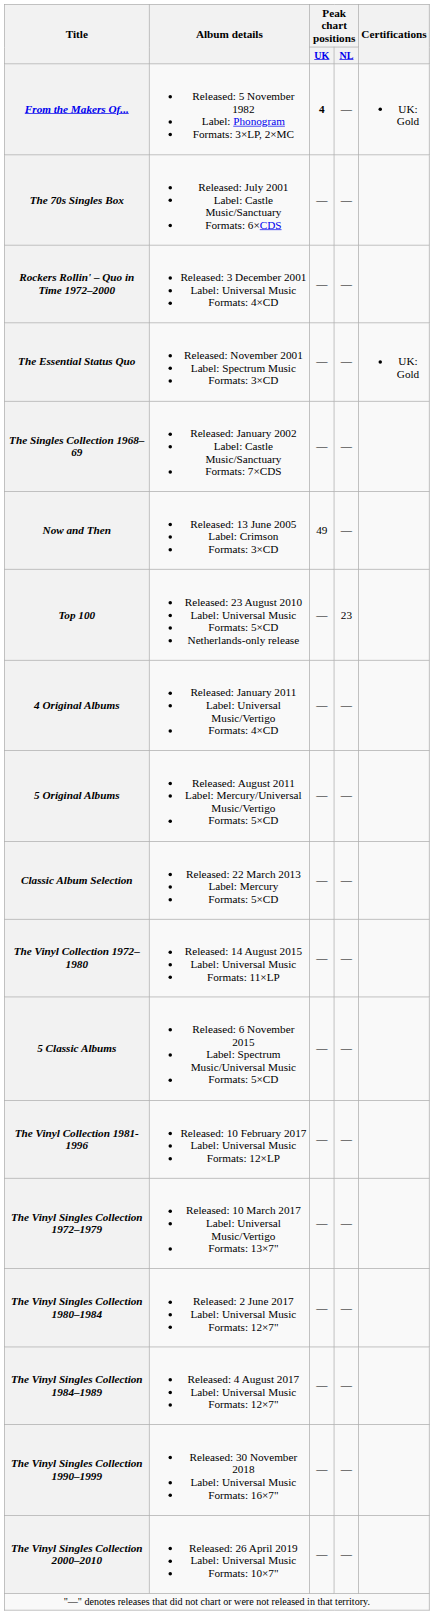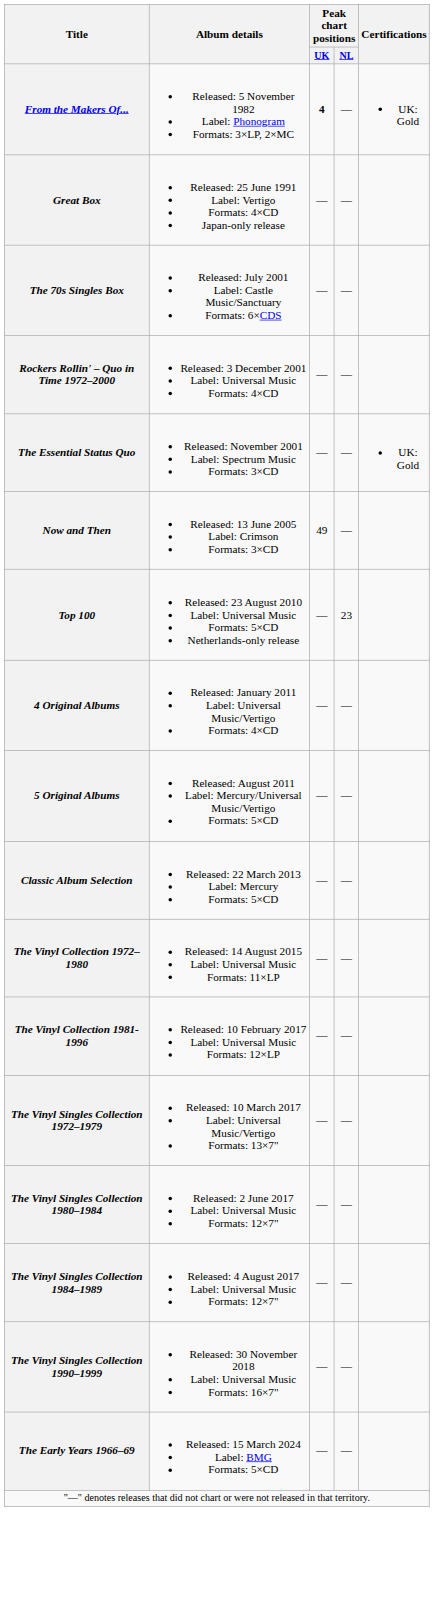 <table class="wikitable plainrowheaders" style="text-align:center;">
 <tr>
 <th rowspan="2" scope="col" style="width:15em;">Title</th>
 <th rowspan="2" scope="col" style="width:15em;">Album details</th>
 <th colspan="2">Peak chart positions</th>
 <th rowspan="2">Certifications</th>
 </tr>
 <tr>
 <th scope="col" style="width:2em;font-size:90%;"><a href='#'>UK</a><br></th>
 <th scope="col" style="width:2em;font-size:90%;"><a href='#'>NL</a><br></th>
 </tr>
 <tr>
 <th scope="row"><em><a href='#'>From the Makers Of...</a></em></th>
 <td><br><ul><li>Released: 5 November 1982</li><li>Label: <a href='#'>Phonogram</a></li><li>Formats: 3×LP, 2×MC</li></ul></td>
 <td><strong>4</strong></td>
 <td>—</td>
 <td><br><ul><li>UK: Gold</li></ul></td>
+</tr>
+<tr>
+<th scope="row"><em>Great Box</em></th>
+<td><br><ul><li>Released: 25 June 1991</li><li>Label: Vertigo</li><li>Formats: 4×CD</li><li>Japan-only release</li></ul></td>
+<td>—</td>
+<td>—</td>
+<td></td>
 </tr>
 <tr>
 <th scope="row"><em>The 70s Singles Box</em></th>
 <td><br><ul><li>Released: July 2001</li><li>Label: Castle Music/Sanctuary</li><li>Formats: 6×<a href='#'>CDS</a></li></ul></td>
 <td>—</td>
 <td>—</td>
 <td></td>
 </tr>
 <tr>
 <th scope="row"><em>Rockers Rollin' – Quo in Time 1972–2000</em></th>
 <td><br><ul><li>Released: 3 December 2001</li><li>Label: Universal Music</li><li>Formats: 4×CD</li></ul></td>
 <td>—</td>
 <td>—</td>
 <td></td>
 </tr>
 <tr>
 <th scope="row"><em>The Essential Status Quo</em></th>
 <td><br><ul><li>Released: November 2001</li><li>Label: Spectrum Music</li><li>Formats: 3×CD</li></ul></td>
 <td>—</td>
 <td>—</td>
 <td><br><ul><li>UK: Gold</li></ul></td>
-</tr>
-<tr>
-<th scope="row"><em>The Singles Collection 1968–69</em></th>
-<td><br><ul><li>Released: January 2002</li><li>Label: Castle Music/Sanctuary</li><li>Formats: 7×CDS</li></ul></td>
-<td>—</td>
-<td>—</td>
-<td></td>
 </tr>
 <tr>
 <th scope="row"><em>Now and Then</em></th>
 <td><br><ul><li>Released: 13 June 2005</li><li>Label: Crimson</li><li>Formats: 3×CD</li></ul></td>
 <td>49</td>
 <td>—</td>
 <td></td>
 </tr>
 <tr>
 <th scope="row"><em>Top 100</em></th>
 <td><br><ul><li>Released: 23 August 2010</li><li>Label: Universal Music</li><li>Formats: 5×CD</li><li>Netherlands-only release</li></ul></td>
 <td>—</td>
 <td>23</td>
 <td></td>
 </tr>
 <tr>
 <th scope="row"><em>4 Original Albums</em></th>
 <td><br><ul><li>Released: January 2011</li><li>Label: Universal Music/Vertigo</li><li>Formats: 4×CD</li></ul></td>
 <td>—</td>
 <td>—</td>
 <td></td>
 </tr>
 <tr>
 <th scope="row"><em>5 Original Albums</em></th>
 <td><br><ul><li>Released: August 2011</li><li>Label: Mercury/Universal Music/Vertigo</li><li>Formats: 5×CD</li></ul></td>
 <td>—</td>
 <td>—</td>
 <td></td>
 </tr>
 <tr>
 <th scope="row"><em>Classic Album Selection</em></th>
 <td><br><ul><li>Released: 22 March 2013</li><li>Label: Mercury</li><li>Formats: 5×CD</li></ul></td>
 <td>—</td>
 <td>—</td>
 <td></td>
 </tr>
 <tr>
 <th scope="row"><em>The Vinyl Collection 1972–1980</em></th>
 <td><br><ul><li>Released: 14 August 2015</li><li>Label: Universal Music</li><li>Formats: 11×LP</li></ul></td>
 <td>—</td>
 <td>—</td>
 <td></td>
 </tr>
 <tr>
-<th scope="row"><em>5 Classic Albums</em></th>
-<td><br><ul><li>Released: 6 November 2015</li><li>Label: Spectrum Music/Universal Music</li><li>Formats: 5×CD</li></ul></td>
-<td>—</td>
-<td>—</td>
-<td></td>
-</tr>
-<tr>
 <th scope="row"><em>The Vinyl Collection 1981-1996</em></th>
 <td><br><ul><li>Released: 10 February 2017</li><li>Label: Universal Music</li><li>Formats: 12×LP</li></ul></td>
 <td>—</td>
 <td>—</td>
 <td></td>
 </tr>
 <tr>
 <th scope="row"><em>The Vinyl Singles Collection 1972–1979</em></th>
 <td><br><ul><li>Released: 10 March 2017</li><li>Label: Universal Music/Vertigo</li><li>Formats: 13×7"</li></ul></td>
 <td>—</td>
 <td>—</td>
 <td></td>
 </tr>
 <tr>
 <th scope="row"><em>The Vinyl Singles Collection 1980–1984</em></th>
 <td><br><ul><li>Released: 2 June 2017</li><li>Label: Universal Music</li><li>Formats: 12×7"</li></ul></td>
 <td>—</td>
 <td>—</td>
 <td></td>
 </tr>
 <tr>
 <th scope="row"><em>The Vinyl Singles Collection 1984–1989</em></th>
 <td><br><ul><li>Released: 4 August 2017</li><li>Label: Universal Music</li><li>Formats: 12×7"</li></ul></td>
 <td>—</td>
 <td>—</td>
 <td></td>
 </tr>
 <tr>
 <th scope="row"><em>The Vinyl Singles Collection 1990–1999</em></th>
 <td><br><ul><li>Released: 30 November 2018</li><li>Label: Universal Music</li><li>Formats: 16×7"</li></ul></td>
 <td>—</td>
 <td>—</td>
 <td></td>
 </tr>
 <tr>
-<th scope="row"><em>The Vinyl Singles Collection 2000–2010</em></th>
-<td><br><ul><li>Released: 26 April 2019</li><li>Label: Universal Music</li><li>Formats: 10×7"</li></ul></td>
+<th scope="row"><em>The Early Years 1966–69</em></th>
+<td><br><ul><li>Released: 15 March 2024</li><li>Label: <a href='#'>BMG</a></li><li>Formats: 5×CD</li></ul></td>
 <td>—</td>
 <td>—</td>
 <td></td>
 </tr>
 <tr>
 <td colspan="5" style="font-size:90%">"—" denotes releases that did not chart or were not released in that territory.</td>
 </tr>
 </table>
